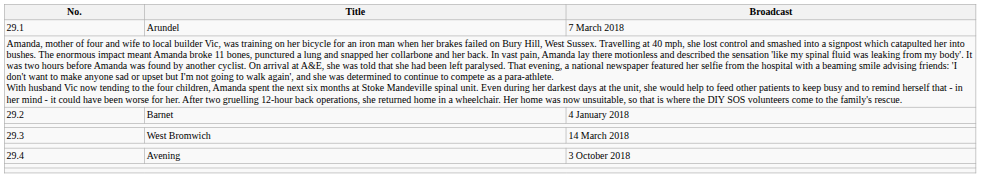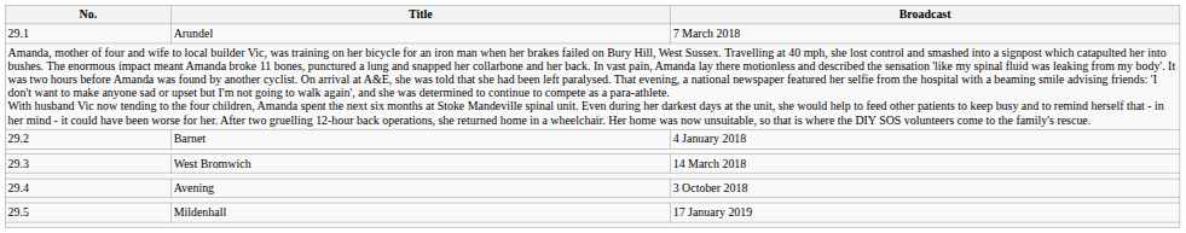 <table class="wikitable">
 <tr>
 <th>No.</th>
 <th>Title</th>
 <th>Broadcast</th>
 </tr>
 <tr>
 <td>29.1</td>
 <td>Arundel</td>
 <td>7 March 2018</td>
 </tr>
 <tr>
 <td colspan="3">Amanda, mother of four and wife to local builder Vic, was training on her bicycle for an iron man when her brakes failed on Bury Hill, West Sussex. Travelling at 40 mph, she lost control and smashed into a signpost which catapulted her into bushes. The enormous impact meant Amanda broke 11 bones, punctured a lung and snapped her collarbone and her back. In vast pain, Amanda lay there motionless and described the sensation 'like my spinal fluid was leaking from my body'. It was two hours before Amanda was found by another cyclist. On arrival at A&E, she was told that she had been left paralysed. That evening, a national newspaper featured her selfie from the hospital with a beaming smile advising friends: 'I don't want to make anyone sad or upset but I'm not going to walk again', and she was determined to continue to compete as a para-athlete.<br>With husband Vic now tending to the four children, Amanda spent the next six months at Stoke Mandeville spinal unit. Even during her darkest days at the unit, she would help to feed other patients to keep busy and to remind herself that - in her mind - it could have been worse for her. After two gruelling 12-hour back operations, she returned home in a wheelchair. Her home was now unsuitable, so that is where the DIY SOS volunteers come to the family's rescue.</td>
 </tr>
 <tr>
 <td>29.2</td>
 <td>Barnet</td>
 <td>4 January 2018</td>
 </tr>
 <tr>
 <td colspan="3"></td>
 </tr>
 <tr>
 <td>29.3</td>
 <td>West Bromwich</td>
 <td>14 March 2018</td>
 </tr>
 <tr>
 <td colspan="3"></td>
 </tr>
 <tr>
 <td>29.4</td>
 <td>Avening</td>
 <td>3 October 2018</td>
 </tr>
 <tr>
 <td colspan="3"></td>
 </tr>
 <tr>
+<td>29.5</td>
+<td>Mildenhall</td>
+<td>17 January 2019</td>
+</tr>
+<tr>
 <td colspan="3"></td>
 </tr>
 </table>
